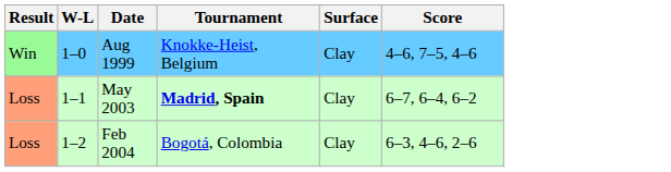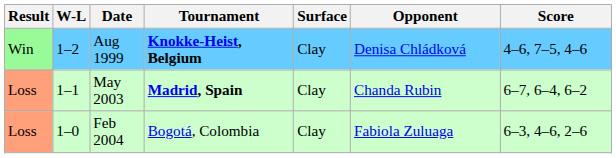 <table class="sortable wikitable">
 <tr>
 <th>Result</th>
 <th class="unsortable">W-L</th>
 <th style="width:50px">Date</th>
 <th style="width:150px">Tournament</th>
 <th style="width:50px">Surface</th>
+<th style="width:150px">Opponent</th>
 <th style="width:110px" class="unsortable">Score</th>
 </tr>
 <tr bgcolor="66CCFF">
 <td style="background:#98fb98;">Win</td>
-<td>1–0</td>
+<td>1–2</td>
 <td>Aug 1999</td>
-<td><a href='#'>Knokke-Heist</a>, Belgium</td>
+<td><strong><a href='#'>Knokke-Heist</a>, Belgium</strong></td>
 <td>Clay</td>
+<td> <a href='#'>Denisa Chládková</a></td>
 <td>4–6, 7–5, 4–6</td>
 </tr>
 <tr bgcolor=#CCFFCC>
 <td style="background:#ffa07a;">Loss</td>
 <td>1–1</td>
 <td>May 2003</td>
 <td><strong><a href='#'>Madrid</a>, Spain</strong></td>
 <td>Clay</td>
+<td> <a href='#'>Chanda Rubin</a></td>
 <td>6–7, 6–4, 6–2</td>
 </tr>
 <tr bgcolor=#CCFFCC>
 <td style="background:#ffa07a;">Loss</td>
-<td>1–2</td>
+<td>1–0</td>
 <td>Feb 2004</td>
 <td><a href='#'>Bogotá</a>, Colombia</td>
 <td>Clay</td>
+<td> <a href='#'>Fabiola Zuluaga</a></td>
 <td>6–3, 4–6, 2–6</td>
 </tr>
 </table>
